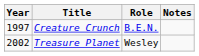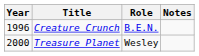 <table class="wikitable">
 <tr>
 <th>Year</th>
 <th>Title</th>
 <th>Role</th>
 <th>Notes</th>
 </tr>
 <tr>
-<td>1997</td>
+<td>1996</td>
 <td><em><a href='#'>Creature Crunch</a></em></td>
 <td><a href='#'>B.E.N.</a></td>
 <td></td>
 </tr>
 <tr>
-<td>2002</td>
+<td>2000</td>
 <td><em><a href='#'>Treasure Planet</a></em></td>
 <td>Wesley</td>
 <td></td>
 </tr>
 </table>
